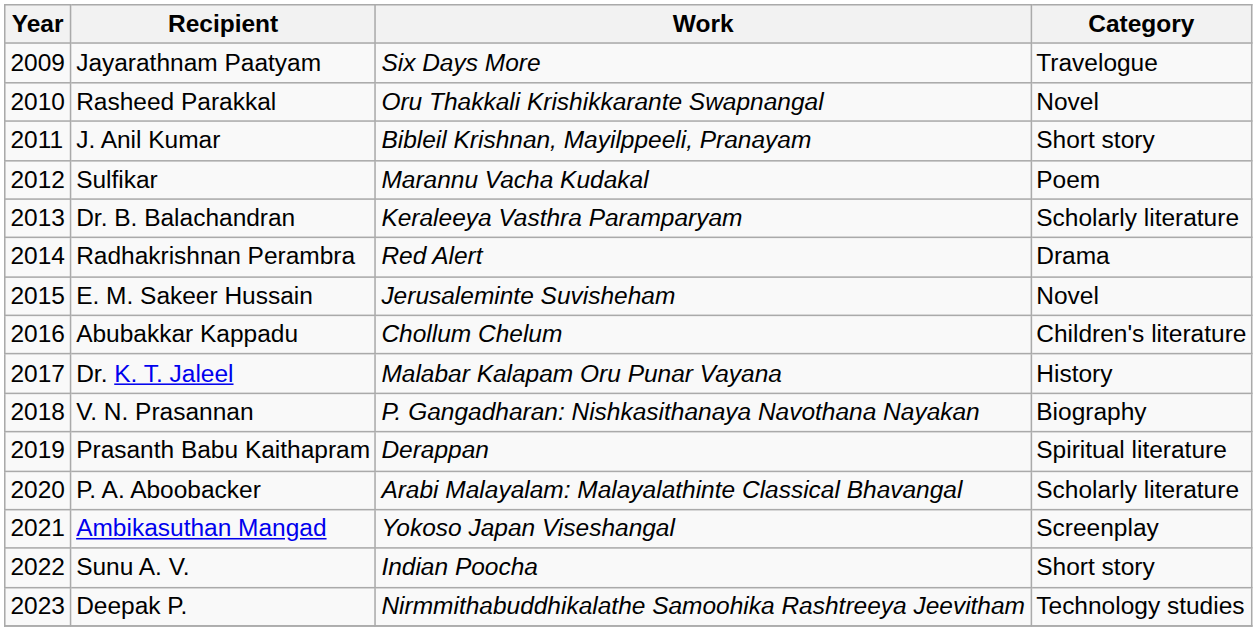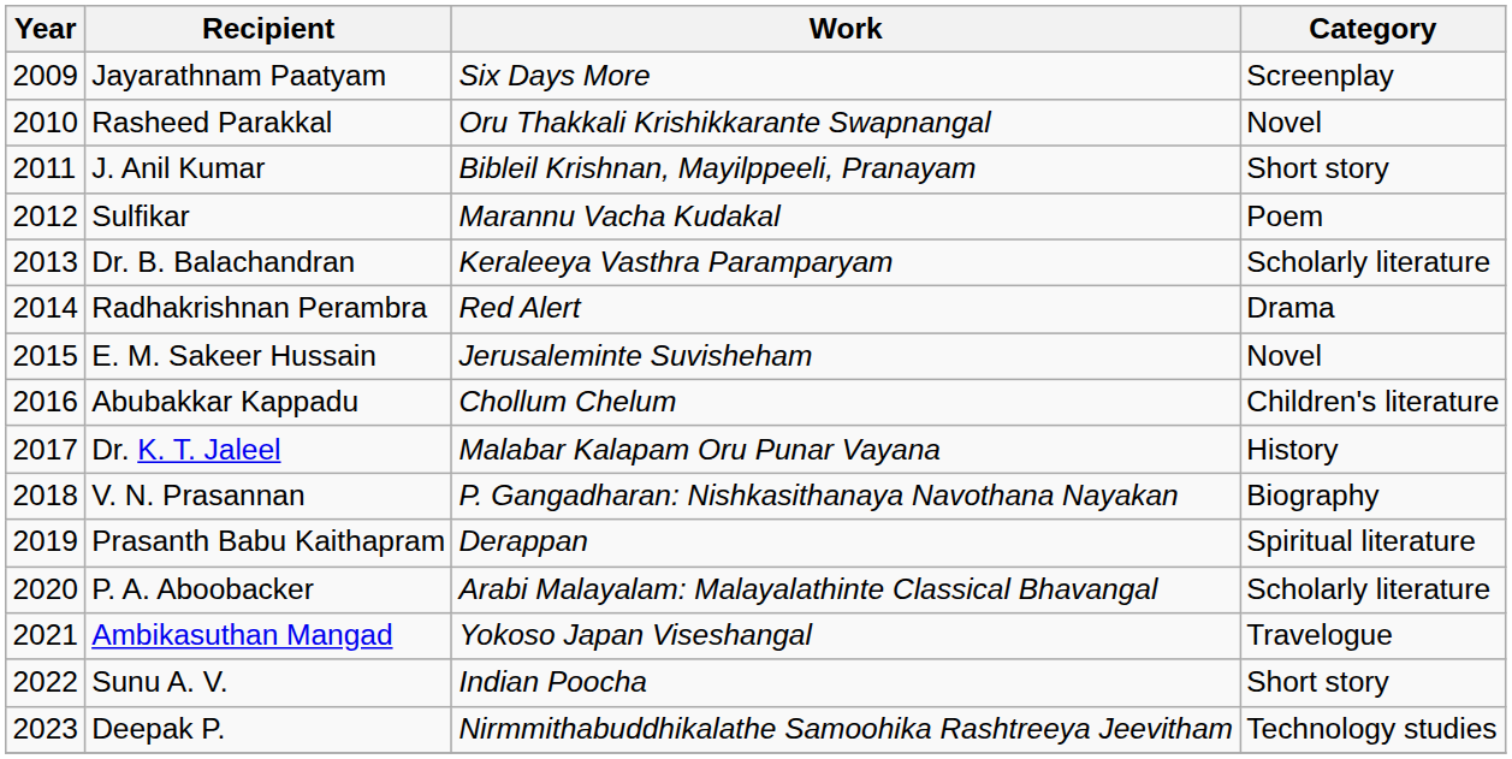 <table class="wikitable">
 <tr>
 <th>Year</th>
 <th>Recipient</th>
 <th>Work</th>
 <th>Category</th>
 </tr>
 <tr>
 <td>2009</td>
 <td>Jayarathnam Paatyam</td>
 <td><em>Six Days More</em></td>
-<td>Travelogue</td>
+<td>Screenplay</td>
 </tr>
 <tr>
 <td>2010</td>
 <td>Rasheed Parakkal</td>
 <td><em>Oru Thakkali Krishikkarante Swapnangal</em></td>
 <td>Novel</td>
 </tr>
 <tr>
 <td>2011</td>
 <td>J. Anil Kumar</td>
 <td><em>Bibleil Krishnan, Mayilppeeli, Pranayam</em></td>
 <td>Short story</td>
 </tr>
 <tr>
 <td>2012</td>
 <td>Sulfikar</td>
 <td><em>Marannu Vacha Kudakal</em></td>
 <td>Poem</td>
 </tr>
 <tr>
 <td>2013</td>
 <td>Dr. B. Balachandran</td>
 <td><em>Keraleeya Vasthra Paramparyam</em></td>
 <td>Scholarly literature</td>
 </tr>
 <tr>
 <td>2014</td>
 <td>Radhakrishnan Perambra</td>
 <td><em>Red Alert</em></td>
 <td>Drama</td>
 </tr>
 <tr>
 <td>2015</td>
 <td>E. M. Sakeer Hussain</td>
 <td><em>Jerusaleminte Suvisheham</em></td>
 <td>Novel</td>
 </tr>
 <tr>
 <td>2016</td>
 <td>Abubakkar Kappadu</td>
 <td><em>Chollum Chelum</em></td>
 <td>Children's literature</td>
 </tr>
 <tr>
 <td>2017</td>
 <td>Dr. <a href='#'>K. T. Jaleel</a></td>
 <td><em>Malabar Kalapam Oru Punar Vayana</em></td>
 <td>History</td>
 </tr>
 <tr>
 <td>2018</td>
 <td>V. N. Prasannan</td>
 <td><em>P. Gangadharan: Nishkasithanaya Navothana Nayakan</em></td>
 <td>Biography</td>
 </tr>
 <tr>
 <td>2019</td>
 <td>Prasanth Babu Kaithapram</td>
 <td><em>Derappan</em></td>
 <td>Spiritual literature</td>
 </tr>
 <tr>
 <td>2020</td>
 <td>P. A. Aboobacker</td>
 <td><em>Arabi Malayalam: Malayalathinte Classical Bhavangal</em></td>
 <td>Scholarly literature</td>
 </tr>
 <tr>
 <td>2021</td>
 <td><a href='#'>Ambikasuthan Mangad</a></td>
 <td><em>Yokoso Japan Viseshangal</em></td>
-<td>Screenplay</td>
+<td>Travelogue</td>
 </tr>
 <tr>
 <td>2022</td>
 <td>Sunu A. V.</td>
 <td><em>Indian Poocha</em></td>
 <td>Short story</td>
 </tr>
 <tr>
 <td>2023</td>
 <td>Deepak P.</td>
 <td><em>Nirmmithabuddhikalathe Samoohika Rashtreeya Jeevitham</em></td>
 <td>Technology studies</td>
 </tr>
 <tr>
 </tr>
 </table>
